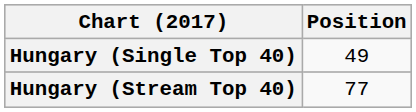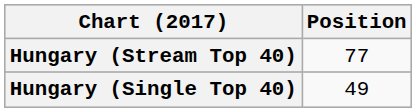 <table class="wikitable sortable plainrowheaders" style="text-align:center">
 <tr>
 <th scope="col">Chart (2017)</th>
 <th scope="col">Position</th>
 </tr>
 <tr>
+<th scope="row">Hungary (Stream Top 40)</th>
+<td>77</td>
+</tr>
+<tr>
 <th scope="row">Hungary (Single Top 40)</th>
 <td>49</td>
 </tr>
-<tr>
-<th scope="row">Hungary (Stream Top 40)</th>
-<td>77</td>
-</tr>
 </table>
